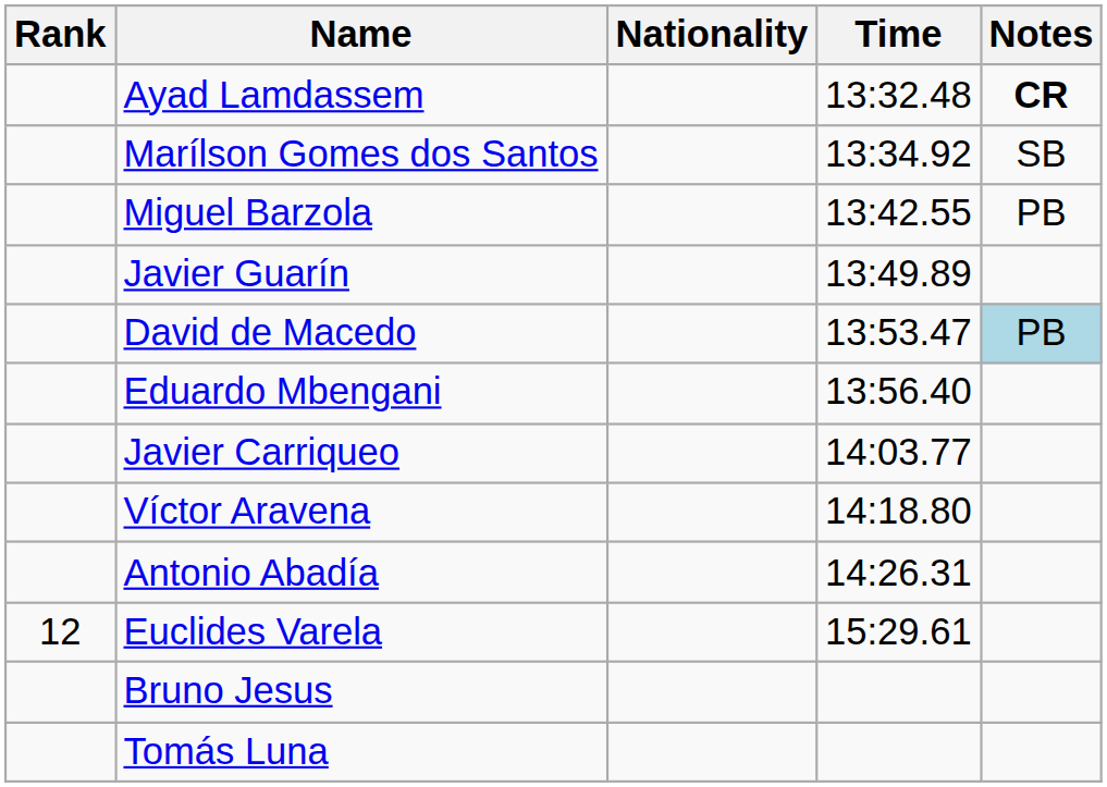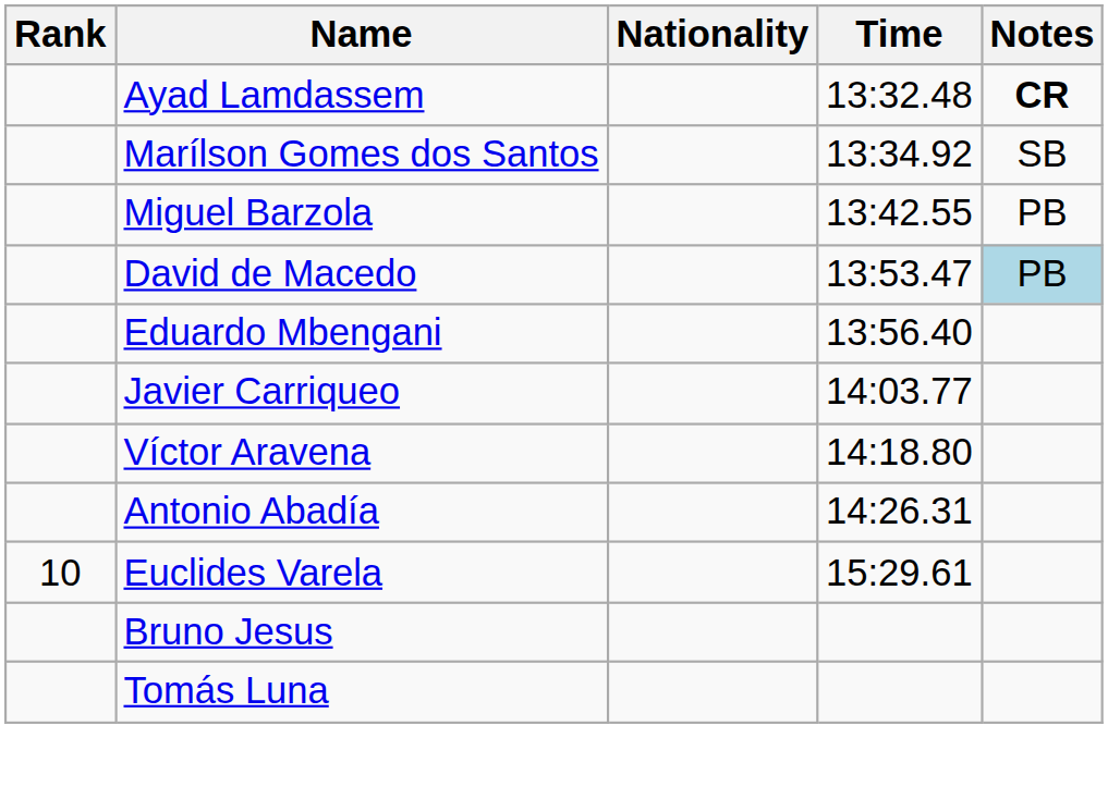 <table class="wikitable sortable" style="text-align:center">
 <tr>
 <th>Rank</th>
 <th>Name</th>
 <th>Nationality</th>
 <th>Time</th>
 <th>Notes</th>
 </tr>
 <tr>
 <td></td>
 <td align=left><a href='#'>Ayad Lamdassem</a></td>
 <td align=left></td>
 <td>13:32.48</td>
 <td><strong>CR</strong></td>
 </tr>
 <tr>
 <td></td>
 <td align=left><a href='#'>Marílson Gomes dos Santos</a></td>
 <td align=left></td>
 <td>13:34.92</td>
 <td>SB</td>
 </tr>
 <tr>
 <td></td>
 <td align=left><a href='#'>Miguel Barzola</a></td>
 <td align=left></td>
 <td>13:42.55</td>
 <td>PB</td>
-</tr>
-<tr>
-<td></td>
-<td align=left><a href='#'>Javier Guarín</a></td>
-<td align=left></td>
-<td>13:49.89</td>
-<td></td>
 </tr>
 <tr>
 <td></td>
 <td align=left><a href='#'>David de Macedo</a></td>
 <td align=left></td>
 <td>13:53.47</td>
 <td style="background: lightblue;">PB</td>
 </tr>
 <tr>
 <td></td>
 <td align=left><a href='#'>Eduardo Mbengani</a></td>
 <td align=left></td>
 <td>13:56.40</td>
 <td></td>
 </tr>
 <tr>
 <td></td>
 <td align=left><a href='#'>Javier Carriqueo</a></td>
 <td align=left></td>
 <td>14:03.77</td>
 <td></td>
 </tr>
 <tr>
 <td></td>
 <td align=left><a href='#'>Víctor Aravena</a></td>
 <td align=left></td>
 <td>14:18.80</td>
 <td></td>
 </tr>
 <tr>
 <td></td>
 <td align=left><a href='#'>Antonio Abadía</a></td>
 <td align=left></td>
 <td>14:26.31</td>
 <td></td>
 </tr>
 <tr>
-<td>12</td>
+<td>10</td>
 <td align=left><a href='#'>Euclides Varela</a></td>
 <td align=left></td>
 <td>15:29.61</td>
 <td></td>
 </tr>
 <tr>
 <td></td>
 <td align=left><a href='#'>Bruno Jesus</a></td>
 <td align=left></td>
 <td></td>
 <td></td>
 </tr>
 <tr>
 <td></td>
 <td align=left><a href='#'>Tomás Luna</a></td>
 <td align=left></td>
 <td></td>
 <td></td>
 </tr>
 </table>
